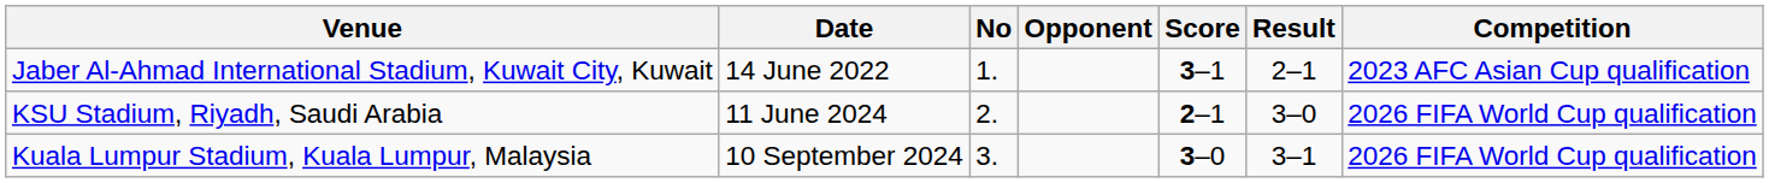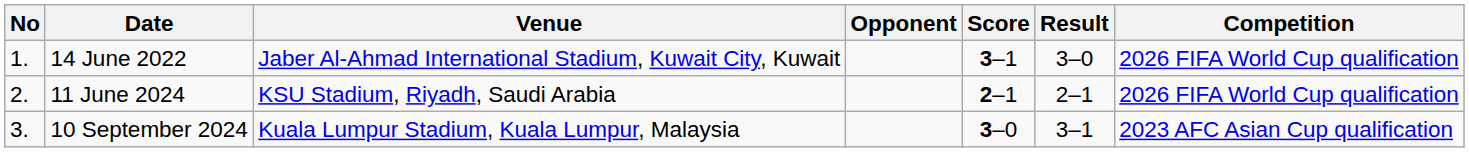 <table class="wikitable" style="font-size:95%;">
 <tr>
+<th>No</th>
+<th>Date</th>
 <th>Venue</th>
-<th>Date</th>
-<th>No</th>
 <th>Opponent</th>
 <th>Score</th>
 <th>Result</th>
 <th>Competition</th>
 </tr>
 <tr>
+<td>1.</td>
+<td>14 June 2022</td>
 <td><a href='#'>Jaber Al-Ahmad International Stadium</a>, <a href='#'>Kuwait City</a>, Kuwait</td>
-<td>14 June 2022</td>
-<td>1.</td>
 <td></td>
 <td align=center><strong>3</strong>–1</td>
-<td align=center>2–1</td>
-<td><a href='#'>2023 AFC Asian Cup qualification</a></td>
-</tr>
-<tr>
-<td><a href='#'>KSU Stadium</a>, <a href='#'>Riyadh</a>, Saudi Arabia</td>
-<td>11 June 2024</td>
-<td>2.</td>
-<td></td>
-<td align=center><strong>2</strong>–1</td>
 <td align=center>3–0</td>
 <td><a href='#'>2026 FIFA World Cup qualification</a></td>
 </tr>
 <tr>
+<td>2.</td>
+<td>11 June 2024</td>
+<td><a href='#'>KSU Stadium</a>, <a href='#'>Riyadh</a>, Saudi Arabia</td>
+<td></td>
+<td align=center><strong>2</strong>–1</td>
+<td align=center>2–1</td>
+<td><a href='#'>2026 FIFA World Cup qualification</a></td>
+</tr>
+<tr>
+<td>3.</td>
+<td>10 September 2024</td>
 <td><a href='#'>Kuala Lumpur Stadium</a>, <a href='#'>Kuala Lumpur</a>, Malaysia</td>
-<td>10 September 2024</td>
-<td>3.</td>
 <td></td>
 <td align=center><strong>3</strong>–0</td>
 <td align=center>3–1</td>
-<td><a href='#'>2026 FIFA World Cup qualification</a></td>
+<td><a href='#'>2023 AFC Asian Cup qualification</a></td>
 </tr>
 </table>
